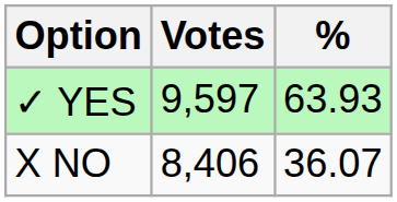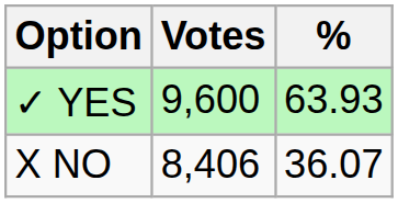 <table class="wikitable">
 <tr>
 <th>Option</th>
 <th>Votes</th>
 <th>%</th>
 </tr>
 <tr>
 <td style=background:#bbf8be>✓ YES</td>
-<td style=background:#bbf8be>9,597</td>
+<td style=background:#bbf8be>9,600</td>
 <td style=background:#bbf8be>63.93</td>
 </tr>
 <tr>
 <td>X NO</td>
 <td>8,406</td>
 <td>36.07</td>
 </tr>
 </table>
